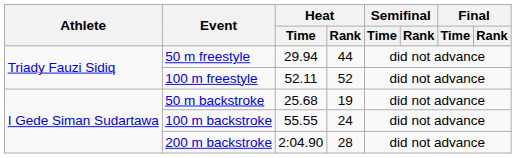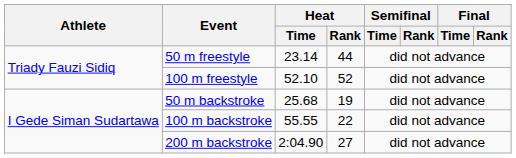 <table class=wikitable style="font-size:90%">
 <tr>
 <th rowspan="2">Athlete</th>
 <th rowspan="2">Event</th>
 <th colspan="2">Heat</th>
 <th colspan="2">Semifinal</th>
 <th colspan="2">Final</th>
 </tr>
 <tr style="font-size:95%">
 <th>Time</th>
 <th>Rank</th>
 <th>Time</th>
 <th>Rank</th>
 <th>Time</th>
 <th>Rank</th>
 </tr>
 <tr align=center>
 <td align=left rowspan=2><a href='#'>Triady Fauzi Sidiq</a></td>
 <td align=left><a href='#'>50 m freestyle</a></td>
-<td>29.94</td>
+<td>23.14</td>
 <td>44</td>
 <td colspan=4>did not advance</td>
 </tr>
 <tr align=center>
 <td align=left><a href='#'>100 m freestyle</a></td>
-<td>52.11</td>
+<td>52.10</td>
 <td>52</td>
 <td colspan=4>did not advance</td>
 </tr>
 <tr align=center>
 <td align=left rowspan=3><a href='#'>I Gede Siman Sudartawa</a></td>
 <td align=left><a href='#'>50 m backstroke</a></td>
 <td>25.68</td>
 <td>19</td>
 <td colspan=4>did not advance</td>
 </tr>
 <tr align=center>
 <td align=left><a href='#'>100 m backstroke</a></td>
 <td>55.55</td>
-<td>24</td>
+<td>22</td>
 <td colspan=4>did not advance</td>
 </tr>
 <tr align=center>
 <td align=left><a href='#'>200 m backstroke</a></td>
 <td>2:04.90</td>
-<td>28</td>
+<td>27</td>
 <td colspan=4>did not advance</td>
 </tr>
 </table>
